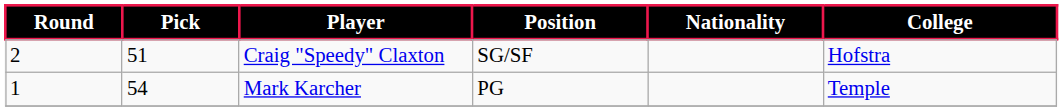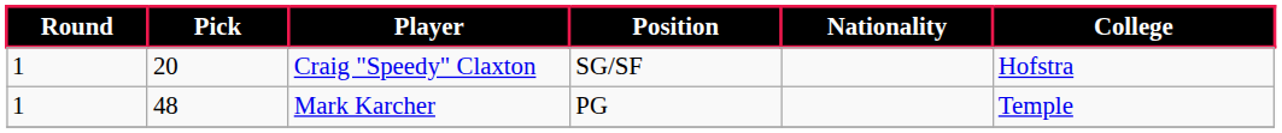 <table class="wikitable sortable sortable">
 <tr>
 <th style="background:#000000; color:#FFFFFF; border:2px solid #ED174C; width:10%;">Round</th>
 <th style="background:#000000; color:#FFFFFF; border:2px solid #ED174C; width:10%;">Pick</th>
 <th style="background:#000000; color:#FFFFFF; border:2px solid #ED174C; width:20%;">Player</th>
 <th style="background:#000000; color:#FFFFFF; border:2px solid #ED174C; width:15%;">Position</th>
 <th style="background:#000000; color:#FFFFFF; border:2px solid #ED174C; width:15%;">Nationality</th>
 <th style="background:#000000; color:#FFFFFF; border:2px solid #ED174C; width:20%;">College</th>
 </tr>
 <tr>
 </tr>
 <tr>
-<td>2</td>
-<td>51</td>
+<td>1</td>
+<td>20</td>
 <td><a href='#'>Craig "Speedy" Claxton</a></td>
 <td>SG/SF</td>
 <td></td>
 <td><a href='#'>Hofstra</a></td>
 </tr>
 <tr>
 <td>1</td>
-<td>54</td>
+<td>48</td>
 <td><a href='#'>Mark Karcher</a></td>
 <td>PG</td>
 <td></td>
 <td><a href='#'>Temple</a></td>
 </tr>
 <tr>
 </tr>
 </table>
